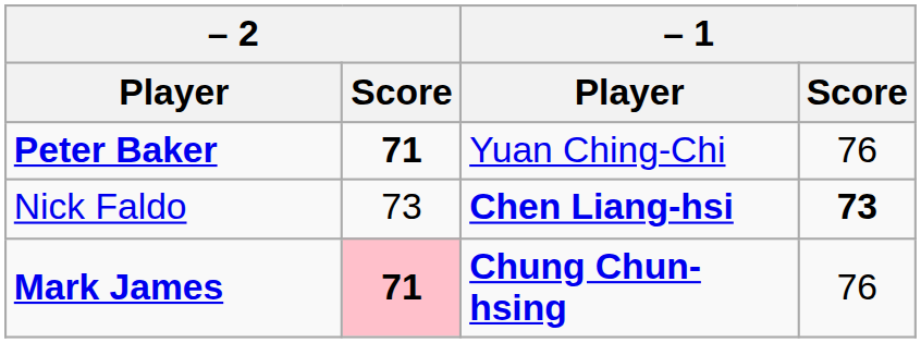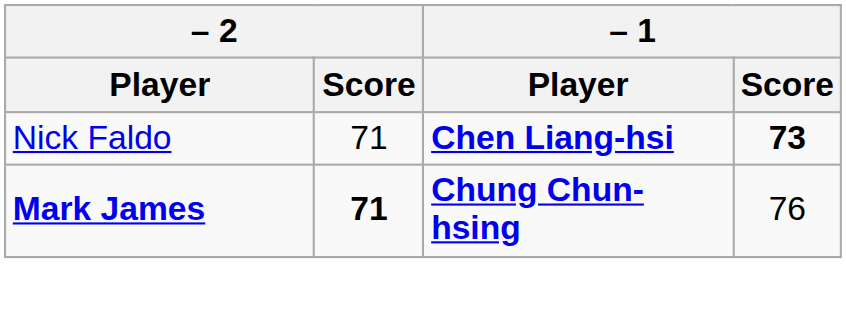 <table class=wikitable>
 <tr>
 <th colspan=2> – 2</th>
 <th colspan=2> – 1</th>
 </tr>
 <tr>
 <th width=140>Player</th>
 <th>Score</th>
 <th width=140>Player</th>
 <th>Score</th>
 </tr>
 <tr>
-<td><strong><a href='#'>Peter Baker</a></strong></td>
-<td align=center><strong>71</strong></td>
-<td><a href='#'>Yuan Ching-Chi</a></td>
-<td align=center>76</td>
-</tr>
-<tr>
 <td><a href='#'>Nick Faldo</a></td>
-<td align=center>73</td>
+<td align=center>71</td>
 <td><strong><a href='#'>Chen Liang-hsi</a></strong></td>
 <td align=center><strong>73</strong></td>
 </tr>
 <tr>
 <td><strong><a href='#'>Mark James</a></strong></td>
-<td align=center style="background: pink;"><strong>71</strong></td>
+<td align=center><strong>71</strong></td>
 <td><strong><a href='#'>Chung Chun-hsing</a></strong></td>
 <td align=center>76</td>
 </tr>
 </table>
